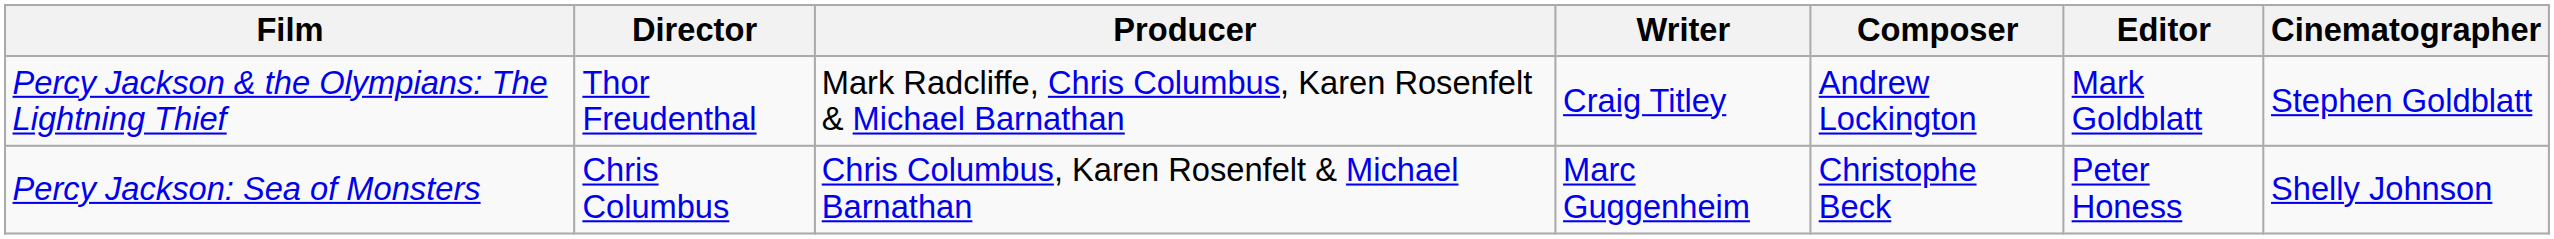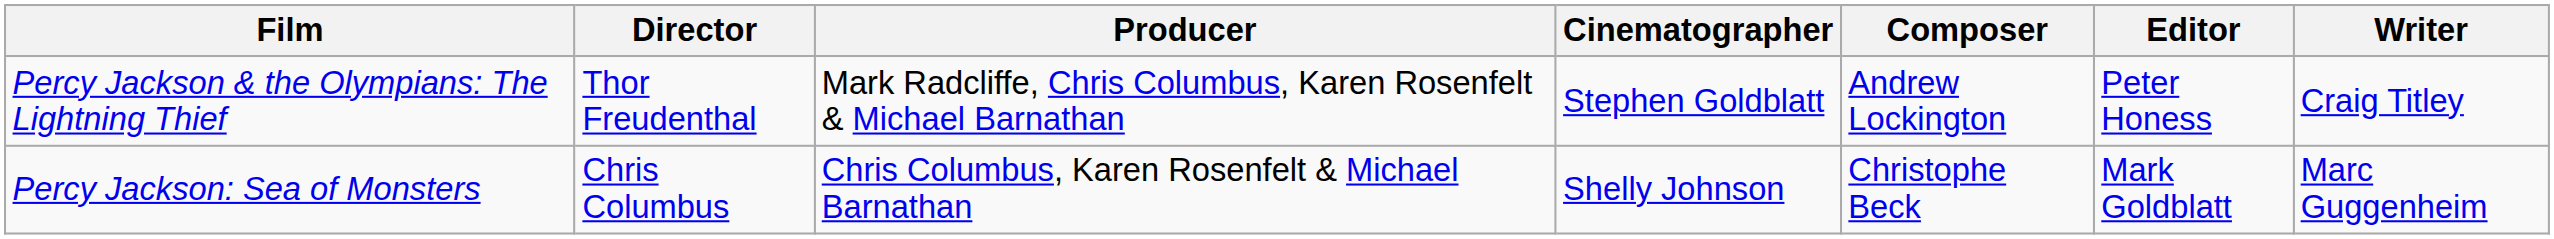 <table class="wikitable">
 <tr>
 <th>Film</th>
 <th>Director</th>
 <th>Producer</th>
-<th>Writer</th>
+<th>Cinematographer</th>
 <th>Composer</th>
 <th>Editor</th>
-<th>Cinematographer</th>
+<th>Writer</th>
 </tr>
 <tr>
 <td><em><a href='#'>Percy Jackson & the Olympians: The Lightning Thief</a></em></td>
 <td><a href='#'>Thor Freudenthal</a></td>
 <td>Mark Radcliffe, <a href='#'>Chris Columbus</a>, Karen Rosenfelt & <a href='#'>Michael Barnathan</a></td>
+<td><a href='#'>Stephen Goldblatt</a></td>
+<td><a href='#'>Andrew Lockington</a></td>
+<td><a href='#'>Peter Honess</a></td>
 <td><a href='#'>Craig Titley</a></td>
-<td><a href='#'>Andrew Lockington</a></td>
-<td><a href='#'>Mark Goldblatt</a></td>
-<td><a href='#'>Stephen Goldblatt</a></td>
 </tr>
 <tr>
 <td><em><a href='#'>Percy Jackson: Sea of Monsters</a></em></td>
 <td><a href='#'>Chris Columbus</a></td>
 <td><a href='#'>Chris Columbus</a>, Karen Rosenfelt & <a href='#'>Michael Barnathan</a></td>
+<td><a href='#'>Shelly Johnson</a></td>
+<td><a href='#'>Christophe Beck</a></td>
+<td><a href='#'>Mark Goldblatt</a></td>
 <td><a href='#'>Marc Guggenheim</a></td>
-<td><a href='#'>Christophe Beck</a></td>
-<td><a href='#'>Peter Honess</a></td>
-<td><a href='#'>Shelly Johnson</a></td>
 </tr>
 </table>
